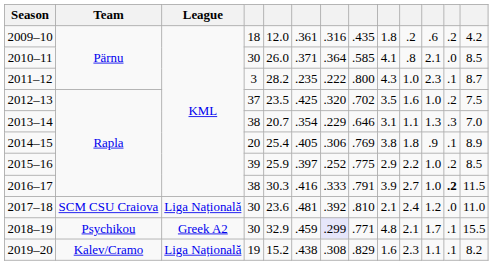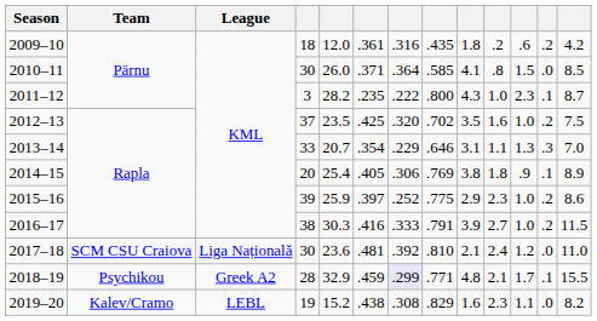 <table class="wikitable sortable" style="font-size:95%; text-align:center;">
 <tr>
 <th>Season</th>
 <th>Team</th>
 <th>League</th>
 <th></th>
 <th></th>
 <th></th>
 <th></th>
 <th></th>
 <th></th>
 <th></th>
 <th></th>
 <th></th>
 <th></th>
 </tr>
 <tr>
 <td>2009–10</td>
 <td rowspan="3"><a href='#'>Pärnu</a></td>
 <td rowspan="8"><a href='#'>KML</a></td>
 <td>18</td>
 <td>12.0</td>
 <td>.361</td>
 <td>.316</td>
 <td>.435</td>
 <td>1.8</td>
 <td>.2</td>
 <td>.6</td>
 <td>.2</td>
 <td>4.2</td>
 </tr>
 <tr>
 <td>2010–11</td>
 <td>30</td>
 <td>26.0</td>
 <td>.371</td>
 <td>.364</td>
 <td>.585</td>
 <td>4.1</td>
 <td>.8</td>
-<td>2.1</td>
+<td>1.5</td>
 <td>.0</td>
 <td>8.5</td>
 </tr>
 <tr>
 <td>2011–12</td>
 <td>3</td>
 <td>28.2</td>
 <td>.235</td>
 <td>.222</td>
 <td>.800</td>
 <td>4.3</td>
 <td>1.0</td>
 <td>2.3</td>
 <td>.1</td>
 <td>8.7</td>
 </tr>
 <tr>
 <td>2012–13</td>
 <td rowspan="5"><a href='#'>Rapla</a></td>
 <td>37</td>
 <td>23.5</td>
 <td>.425</td>
 <td>.320</td>
 <td>.702</td>
 <td>3.5</td>
 <td>1.6</td>
 <td>1.0</td>
 <td>.2</td>
 <td>7.5</td>
 </tr>
 <tr>
 <td>2013–14</td>
-<td>38</td>
+<td>33</td>
 <td>20.7</td>
 <td>.354</td>
 <td>.229</td>
 <td>.646</td>
 <td>3.1</td>
 <td>1.1</td>
 <td>1.3</td>
 <td>.3</td>
 <td>7.0</td>
 </tr>
 <tr>
 <td>2014–15</td>
 <td>20</td>
 <td>25.4</td>
 <td>.405</td>
 <td>.306</td>
 <td>.769</td>
 <td>3.8</td>
 <td>1.8</td>
 <td>.9</td>
 <td>.1</td>
 <td>8.9</td>
 </tr>
 <tr>
 <td>2015–16</td>
 <td>39</td>
 <td>25.9</td>
 <td>.397</td>
 <td>.252</td>
 <td>.775</td>
 <td>2.9</td>
-<td>2.2</td>
+<td>2.3</td>
 <td>1.0</td>
 <td>.2</td>
-<td>8.5</td>
+<td>8.6</td>
 </tr>
 <tr>
 <td>2016–17</td>
 <td>38</td>
 <td>30.3</td>
 <td>.416</td>
 <td>.333</td>
 <td>.791</td>
 <td>3.9</td>
 <td>2.7</td>
 <td>1.0</td>
-<td><strong>.2</strong></td>
+<td>.2</td>
 <td>11.5</td>
 </tr>
 <tr>
 <td>2017–18</td>
 <td><a href='#'>SCM CSU Craiova</a></td>
 <td><a href='#'>Liga Națională</a></td>
 <td>30</td>
 <td>23.6</td>
 <td>.481</td>
 <td>.392</td>
 <td>.810</td>
 <td>2.1</td>
 <td>2.4</td>
 <td>1.2</td>
 <td>.0</td>
 <td>11.0</td>
 </tr>
 <tr>
 <td>2018–19</td>
 <td><a href='#'>Psychikou</a></td>
 <td><a href='#'>Greek A2</a></td>
-<td>30</td>
+<td>28</td>
 <td>32.9</td>
 <td>.459</td>
 <td style="background: lavender;">.299</td>
 <td>.771</td>
 <td>4.8</td>
 <td>2.1</td>
 <td>1.7</td>
 <td>.1</td>
 <td>15.5</td>
 </tr>
 <tr>
 <td>2019–20</td>
 <td><a href='#'>Kalev/Cramo</a></td>
-<td><a href='#'>Liga Națională</a></td>
+<td><a href='#'>LEBL</a></td>
 <td>19</td>
 <td>15.2</td>
 <td>.438</td>
 <td>.308</td>
 <td>.829</td>
 <td>1.6</td>
 <td>2.3</td>
 <td>1.1</td>
-<td>.1</td>
+<td>.0</td>
 <td>8.2</td>
 </tr>
 </table>
